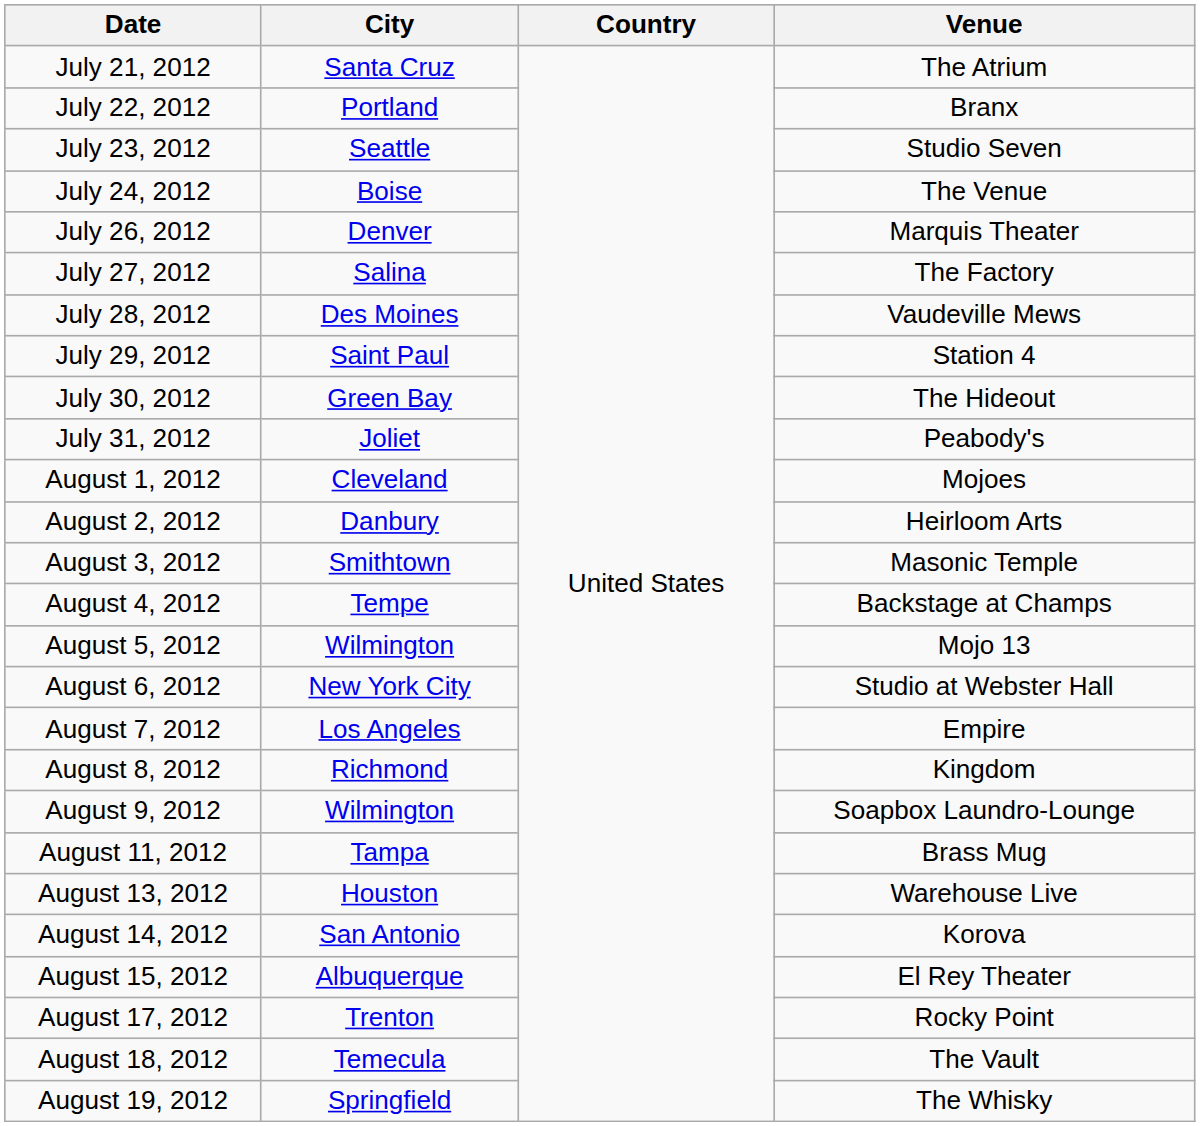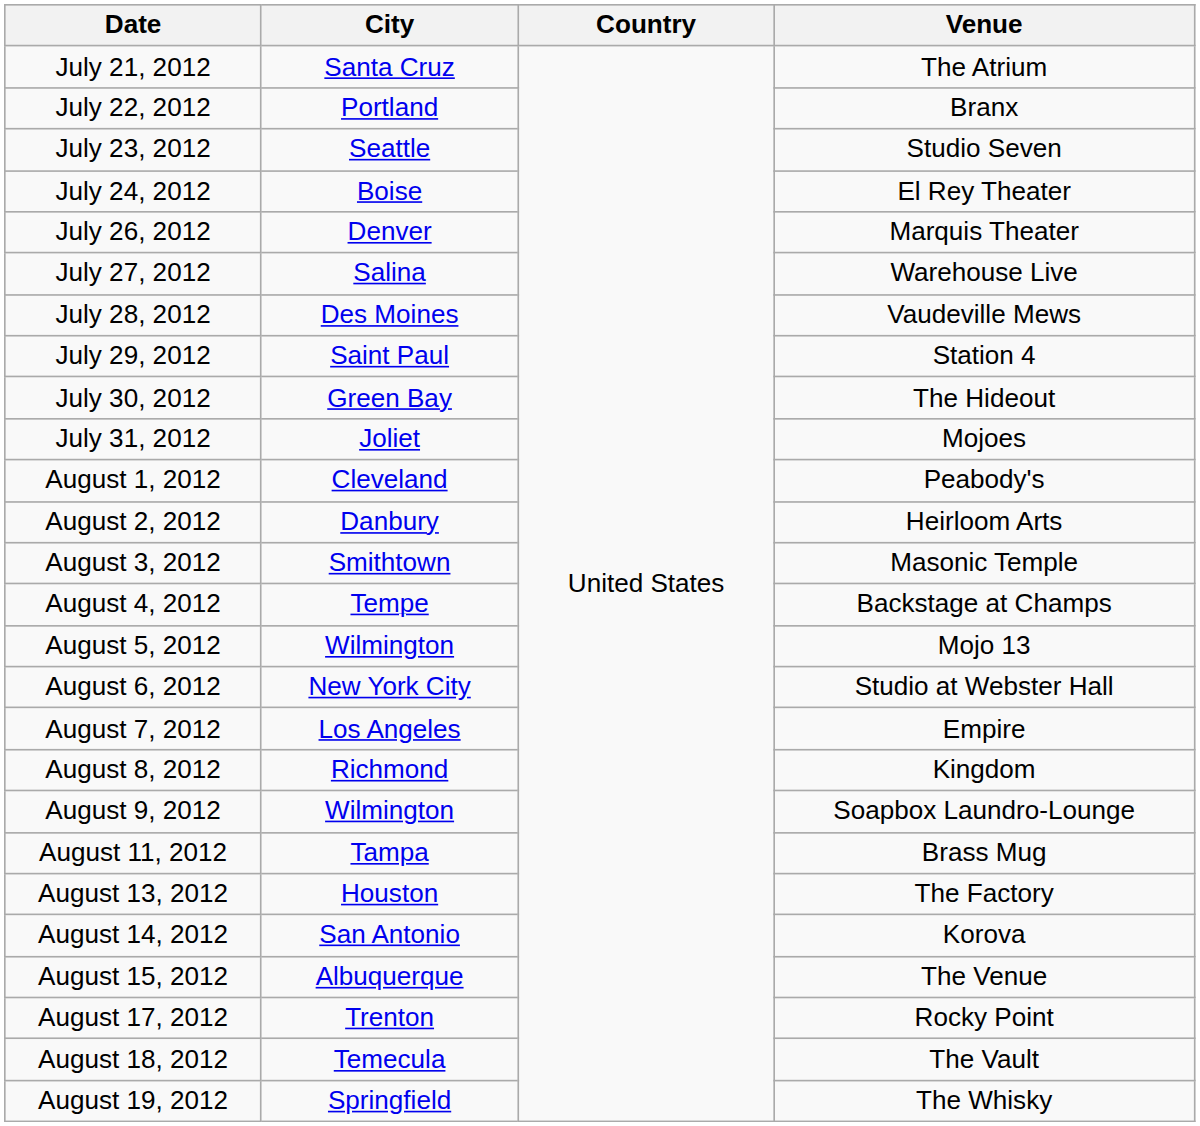 <table class="wikitable" style="text-align:center;">
 <tr>
 <th style="width:150px;">Date</th>
 <th style="width:150px;">City</th>
 <th style="width:150px;">Country</th>
 <th style="width:250px;">Venue</th>
 </tr>
 <tr>
 <td>July 21, 2012</td>
 <td><a href='#'>Santa Cruz</a></td>
 <td rowspan="26">United States</td>
 <td>The Atrium</td>
 </tr>
 <tr>
 <td>July 22, 2012</td>
 <td><a href='#'>Portland</a></td>
 <td>Branx</td>
 </tr>
 <tr>
 <td>July 23, 2012</td>
 <td><a href='#'>Seattle</a></td>
 <td>Studio Seven</td>
 </tr>
 <tr>
 <td>July 24, 2012</td>
 <td><a href='#'>Boise</a></td>
-<td>The Venue</td>
+<td>El Rey Theater</td>
 </tr>
 <tr>
 <td>July 26, 2012</td>
 <td><a href='#'>Denver</a></td>
 <td>Marquis Theater</td>
 </tr>
 <tr>
 <td>July 27, 2012</td>
 <td><a href='#'>Salina</a></td>
-<td>The Factory</td>
+<td>Warehouse Live</td>
 </tr>
 <tr>
 <td>July 28, 2012</td>
 <td><a href='#'>Des Moines</a></td>
 <td>Vaudeville Mews</td>
 </tr>
 <tr>
 <td>July 29, 2012</td>
 <td><a href='#'>Saint Paul</a></td>
 <td>Station 4</td>
 </tr>
 <tr>
 <td>July 30, 2012</td>
 <td><a href='#'>Green Bay</a></td>
 <td>The Hideout</td>
 </tr>
 <tr>
 <td>July 31, 2012</td>
 <td><a href='#'>Joliet</a></td>
-<td>Peabody's</td>
+<td>Mojoes</td>
 </tr>
 <tr>
 <td>August 1, 2012</td>
 <td><a href='#'>Cleveland</a></td>
-<td>Mojoes</td>
+<td>Peabody's</td>
 </tr>
 <tr>
 <td>August 2, 2012</td>
 <td><a href='#'>Danbury</a></td>
 <td>Heirloom Arts</td>
 </tr>
 <tr>
 <td>August 3, 2012</td>
 <td><a href='#'>Smithtown</a></td>
 <td>Masonic Temple</td>
 </tr>
 <tr>
 <td>August 4, 2012</td>
 <td><a href='#'>Tempe</a></td>
 <td>Backstage at Champs</td>
 </tr>
 <tr>
 <td>August 5, 2012</td>
 <td><a href='#'>Wilmington</a></td>
 <td>Mojo 13</td>
 </tr>
 <tr>
 <td>August 6, 2012</td>
 <td><a href='#'>New York City</a></td>
 <td>Studio at Webster Hall</td>
 </tr>
 <tr>
 <td>August 7, 2012</td>
 <td><a href='#'>Los Angeles</a></td>
 <td>Empire</td>
 </tr>
 <tr>
 <td>August 8, 2012</td>
 <td><a href='#'>Richmond</a></td>
 <td>Kingdom</td>
 </tr>
 <tr>
 <td>August 9, 2012</td>
 <td><a href='#'>Wilmington</a></td>
 <td>Soapbox Laundro-Lounge</td>
 </tr>
 <tr>
 <td>August 11, 2012</td>
 <td><a href='#'>Tampa</a></td>
 <td>Brass Mug</td>
 </tr>
 <tr>
 <td>August 13, 2012</td>
 <td><a href='#'>Houston</a></td>
-<td>Warehouse Live</td>
+<td>The Factory</td>
 </tr>
 <tr>
 <td>August 14, 2012</td>
 <td><a href='#'>San Antonio</a></td>
 <td>Korova</td>
 </tr>
 <tr>
 <td>August 15, 2012</td>
 <td><a href='#'>Albuquerque</a></td>
-<td>El Rey Theater</td>
+<td>The Venue</td>
 </tr>
 <tr>
 <td>August 17, 2012</td>
 <td><a href='#'>Trenton</a></td>
 <td>Rocky Point</td>
 </tr>
 <tr>
 <td>August 18, 2012</td>
 <td><a href='#'>Temecula</a></td>
 <td>The Vault</td>
 </tr>
 <tr>
 <td>August 19, 2012</td>
 <td><a href='#'>Springfield</a></td>
 <td>The Whisky</td>
 </tr>
 </table>
